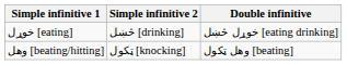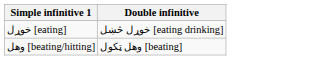 <table class="wikitable">
 <tr>
 <th>Simple infinitive 1</th>
-<th>Simple infinitive 2</th>
 <th>Double infinitive</th>
 </tr>
 <tr>
 <td>خوړل [eating]</td>
-<td>څښل [drinking]</td>
 <td>خوړل څښل [eating drinking]</td>
 </tr>
 <tr>
 <td>وهل [beating/hitting]</td>
-<td>ټکول [knocking]</td>
 <td>وهل ټکول [beating]</td>
 </tr>
 </table>
